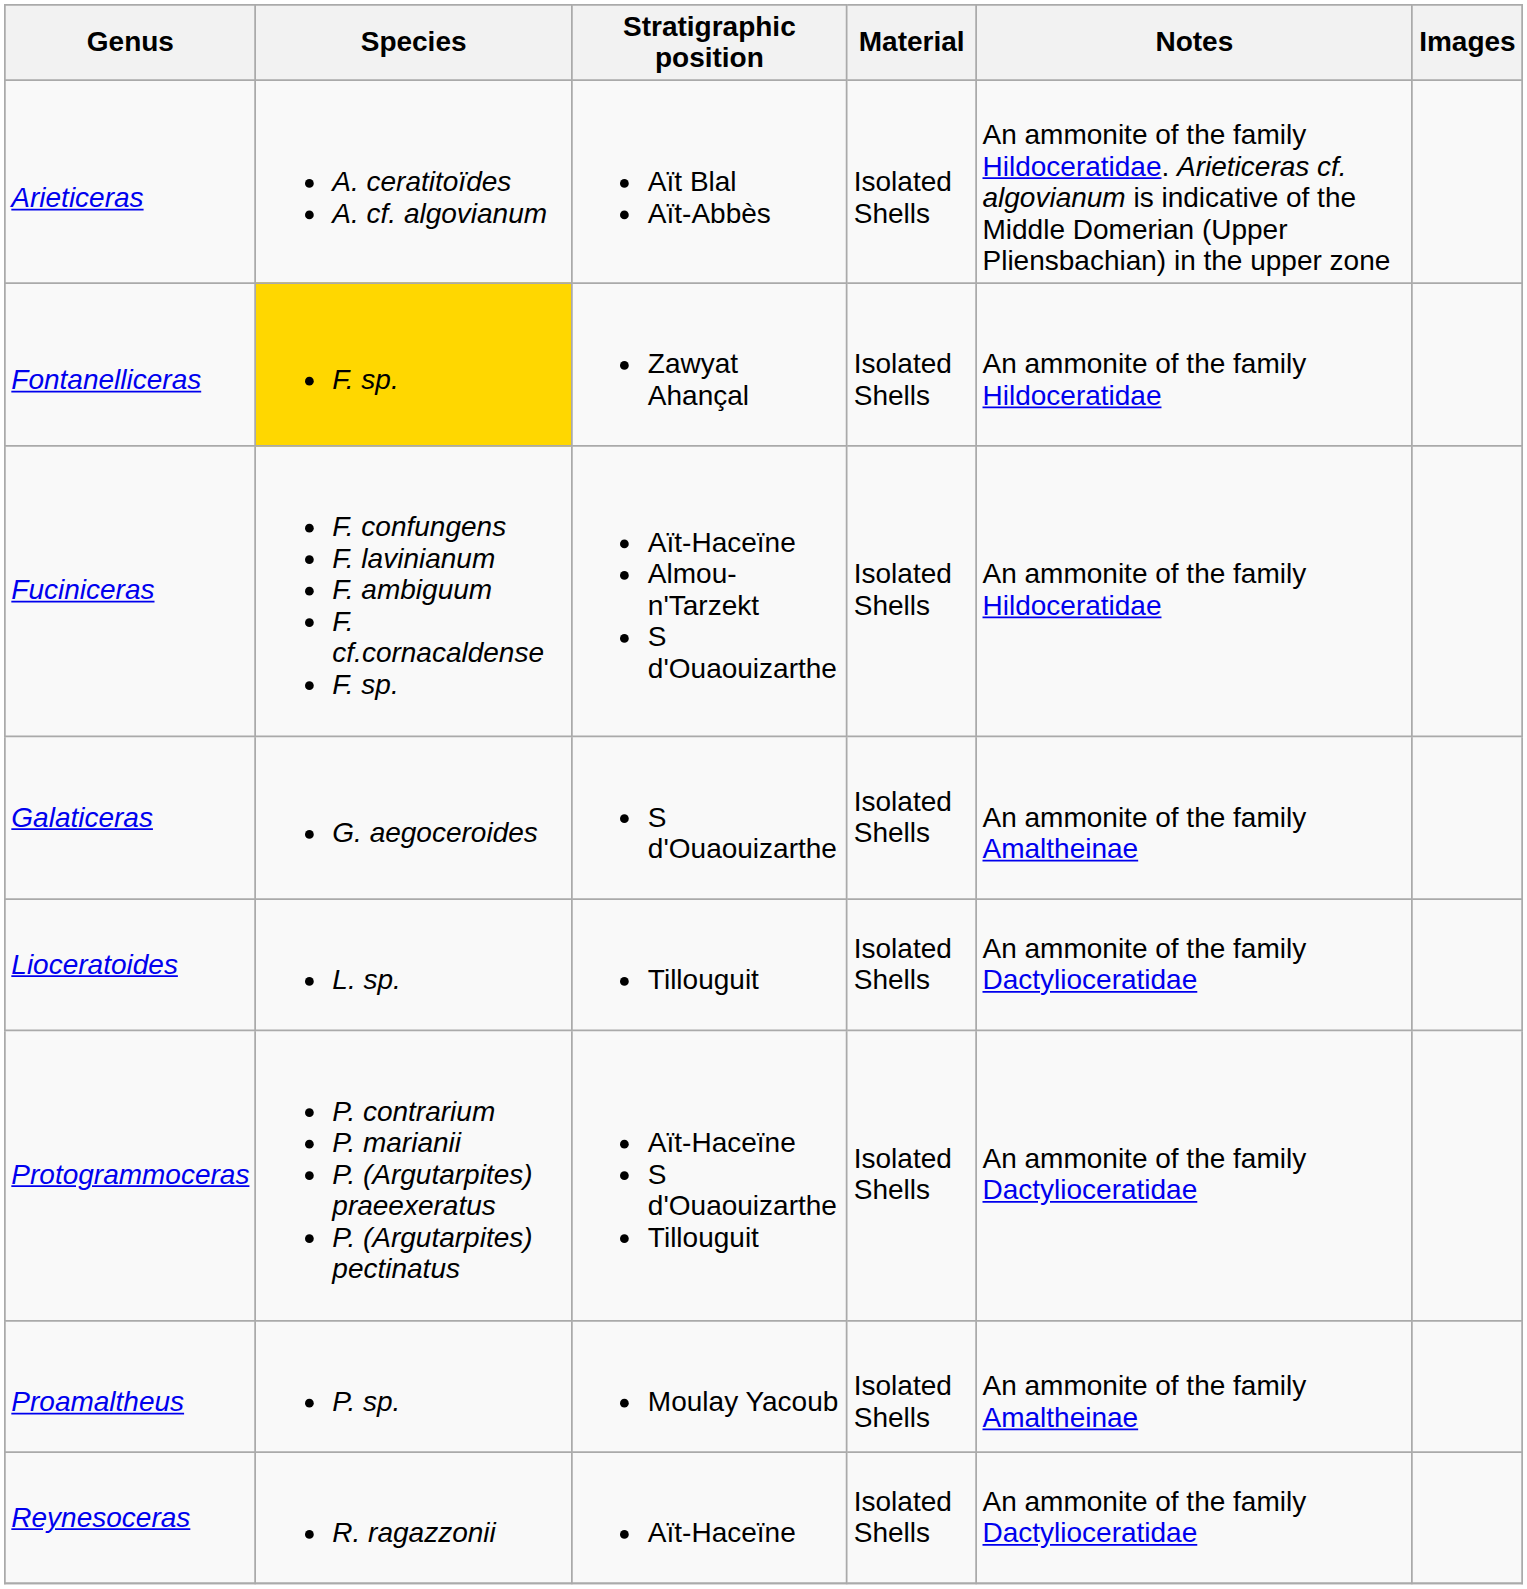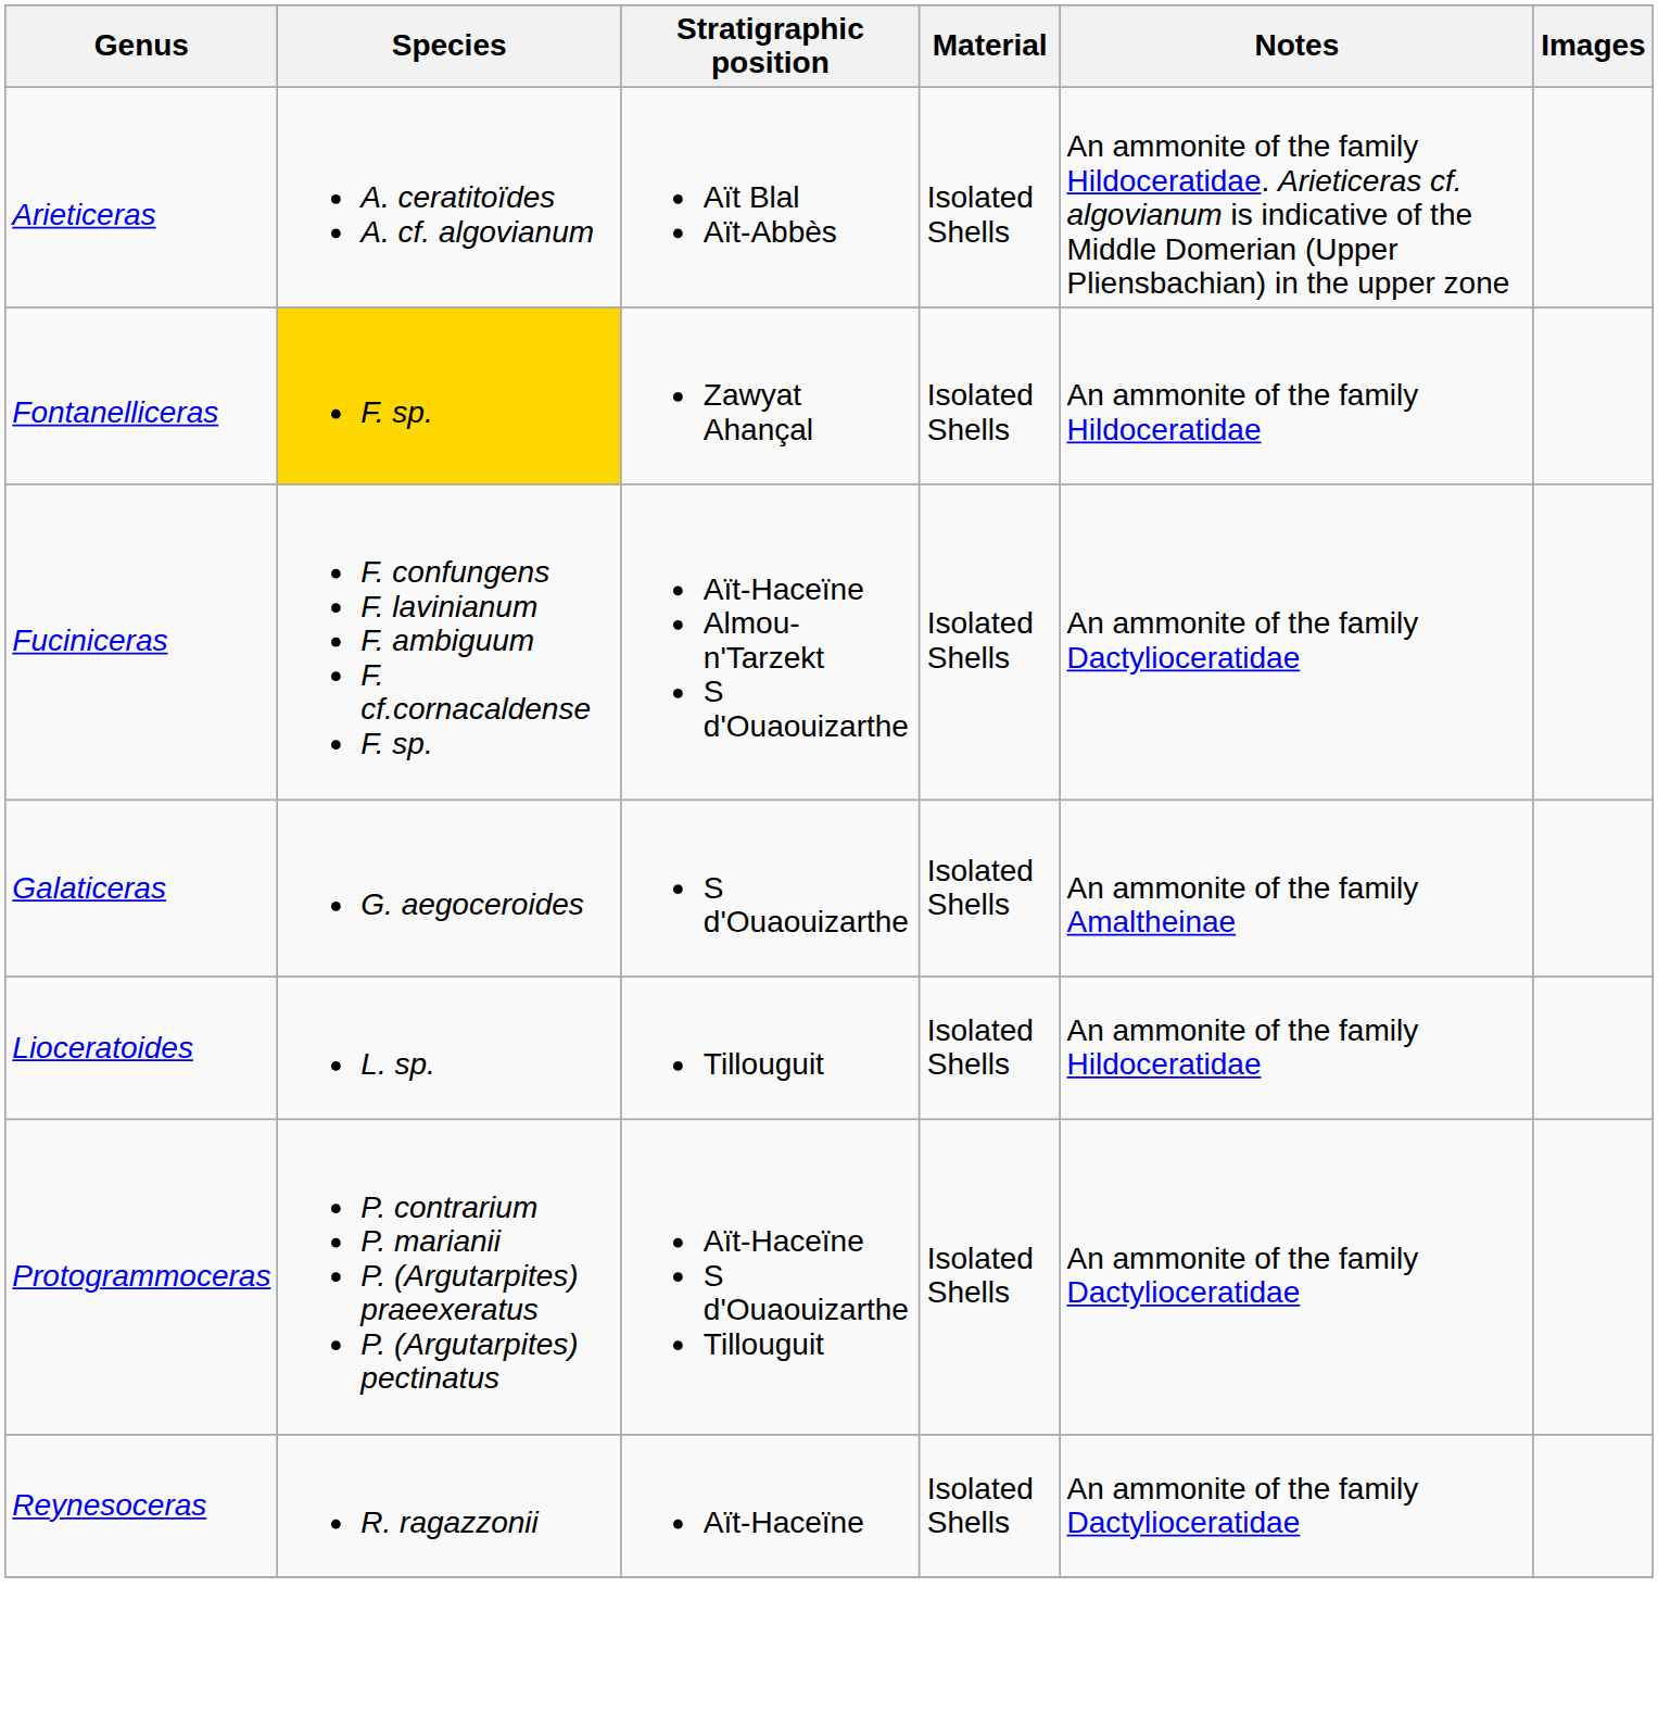 <table class="wikitable">
 <tr>
 <th>Genus</th>
 <th>Species</th>
 <th>Stratigraphic position</th>
 <th>Material</th>
 <th>Notes</th>
 <th>Images</th>
 </tr>
 <tr>
 <td><br><em><a href='#'>Arieticeras</a></em></td>
 <td><br><ul><li><em>A. ceratitoïdes</em></li><li><em>A. cf. algovianum</em></li></ul></td>
 <td><br><ul><li>Aït Blal</li><li>Aït-Abbès</li></ul></td>
 <td><br>Isolated Shells</td>
 <td><br>An ammonite of the family <a href='#'>Hildoceratidae</a>. <em>Arieticeras cf. algovianum</em> is indicative of the Middle Domerian (Upper Pliensbachian) in the upper zone</td>
 <td></td>
 </tr>
 <tr>
 <td><br><em><a href='#'>Fontanelliceras</a></em></td>
 <td style="background: gold;"><br><ul><li><em>F. sp.</em></li></ul></td>
 <td><br><ul><li>Zawyat Ahançal</li></ul></td>
 <td><br>Isolated Shells</td>
 <td><br>An ammonite of the family <a href='#'>Hildoceratidae</a></td>
 <td></td>
 </tr>
 <tr>
 <td><em><a href='#'>Fuciniceras</a></em></td>
 <td><br><ul><li><em>F. confungens</em></li><li><em>F. lavinianum</em></li><li><em>F. ambiguum</em></li><li><em>F. cf.cornacaldense</em></li><li><em>F. sp.</em></li></ul></td>
 <td><br><ul><li>Aït-Haceïne</li><li>Almou-n'Tarzekt</li><li>S d'Ouaouizarthe</li></ul></td>
 <td>Isolated Shells</td>
-<td>An ammonite of the family <a href='#'>Hildoceratidae</a></td>
+<td>An ammonite of the family <a href='#'>Dactylioceratidae</a></td>
 <td></td>
 </tr>
 <tr>
 <td><em><a href='#'>Galaticeras</a></em></td>
 <td><br><ul><li><em>G. aegoceroides</em></li></ul></td>
 <td><br><ul><li>S d'Ouaouizarthe</li></ul></td>
 <td>Isolated Shells</td>
 <td><br>An ammonite of the family <a href='#'>Amaltheinae</a></td>
 <td></td>
 </tr>
 <tr>
 <td><em><a href='#'>Lioceratoides</a></em></td>
 <td><br><ul><li><em>L. sp.</em></li></ul></td>
 <td><br><ul><li>Tillouguit</li></ul></td>
 <td>Isolated Shells</td>
-<td>An ammonite of the family <a href='#'>Dactylioceratidae</a></td>
+<td>An ammonite of the family <a href='#'>Hildoceratidae</a></td>
 <td></td>
 </tr>
 <tr>
 <td><em><a href='#'>Protogrammoceras</a></em></td>
 <td><br><ul><li><em>P. contrarium</em></li><li><em>P. marianii</em></li><li><em>P. (Argutarpites) praeexeratus</em></li><li><em>P. (Argutarpites) pectinatus</em></li></ul></td>
 <td><br><ul><li>Aït-Haceïne</li><li>S d'Ouaouizarthe</li><li>Tillouguit</li></ul></td>
 <td>Isolated Shells</td>
 <td>An ammonite of the family <a href='#'>Dactylioceratidae</a></td>
-<td></td>
-</tr>
-<tr>
-<td><br><em><a href='#'>Proamaltheus</a></em></td>
-<td><br><ul><li><em>P. sp.</em></li></ul></td>
-<td><br><ul><li>Moulay Yacoub</li></ul></td>
-<td><br>Isolated Shells</td>
-<td><br>An ammonite of the family <a href='#'>Amaltheinae</a></td>
 <td></td>
 </tr>
 <tr>
 <td><em><a href='#'>Reynesoceras</a></em></td>
 <td><br><ul><li><em>R. ragazzonii</em></li></ul></td>
 <td><br><ul><li>Aït-Haceïne</li></ul></td>
 <td>Isolated Shells</td>
 <td>An ammonite of the family <a href='#'>Dactylioceratidae</a></td>
 <td></td>
 </tr>
 <tr>
 </tr>
 </table>
